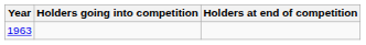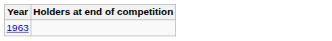 <table class="wikitable">
 <tr>
 <th>Year</th>
-<th>Holders going into competition</th>
 <th>Holders at end of competition</th>
 </tr>
 <tr>
 <td><a href='#'>1963</a></td>
 <td></td>
-<td></td>
 </tr>
 </table>
